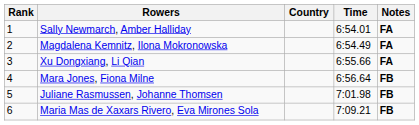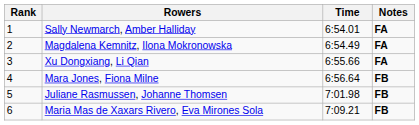 <table class="wikitable" width=50%>
 <tr>
 <th>Rank</th>
 <th>Rowers</th>
-<th>Country</th>
 <th>Time</th>
 <th>Notes</th>
 </tr>
 <tr>
 <td>1</td>
 <td><a href='#'>Sally Newmarch</a>, <a href='#'>Amber Halliday</a></td>
-<td></td>
 <td>6:54.01</td>
 <td><strong>FA</strong></td>
 </tr>
 <tr>
 <td>2</td>
 <td><a href='#'>Magdalena Kemnitz</a>, <a href='#'>Ilona Mokronowska</a></td>
-<td></td>
 <td>6:54.49</td>
 <td><strong>FA</strong></td>
 </tr>
 <tr>
 <td>3</td>
 <td><a href='#'>Xu Dongxiang</a>, <a href='#'>Li Qian</a></td>
-<td></td>
 <td>6:55.66</td>
 <td><strong>FA</strong></td>
 </tr>
 <tr>
 <td>4</td>
 <td><a href='#'>Mara Jones</a>, <a href='#'>Fiona Milne</a></td>
-<td></td>
 <td>6:56.64</td>
 <td><strong>FB</strong></td>
 </tr>
 <tr>
 <td>5</td>
 <td><a href='#'>Juliane Rasmussen</a>, <a href='#'>Johanne Thomsen</a></td>
-<td></td>
 <td>7:01.98</td>
 <td><strong>FB</strong></td>
 </tr>
 <tr>
 <td>6</td>
 <td><a href='#'>Maria Mas de Xaxars Rivero</a>, <a href='#'>Eva Mirones Sola</a></td>
-<td></td>
 <td>7:09.21</td>
 <td><strong>FB</strong></td>
 </tr>
 </table>
